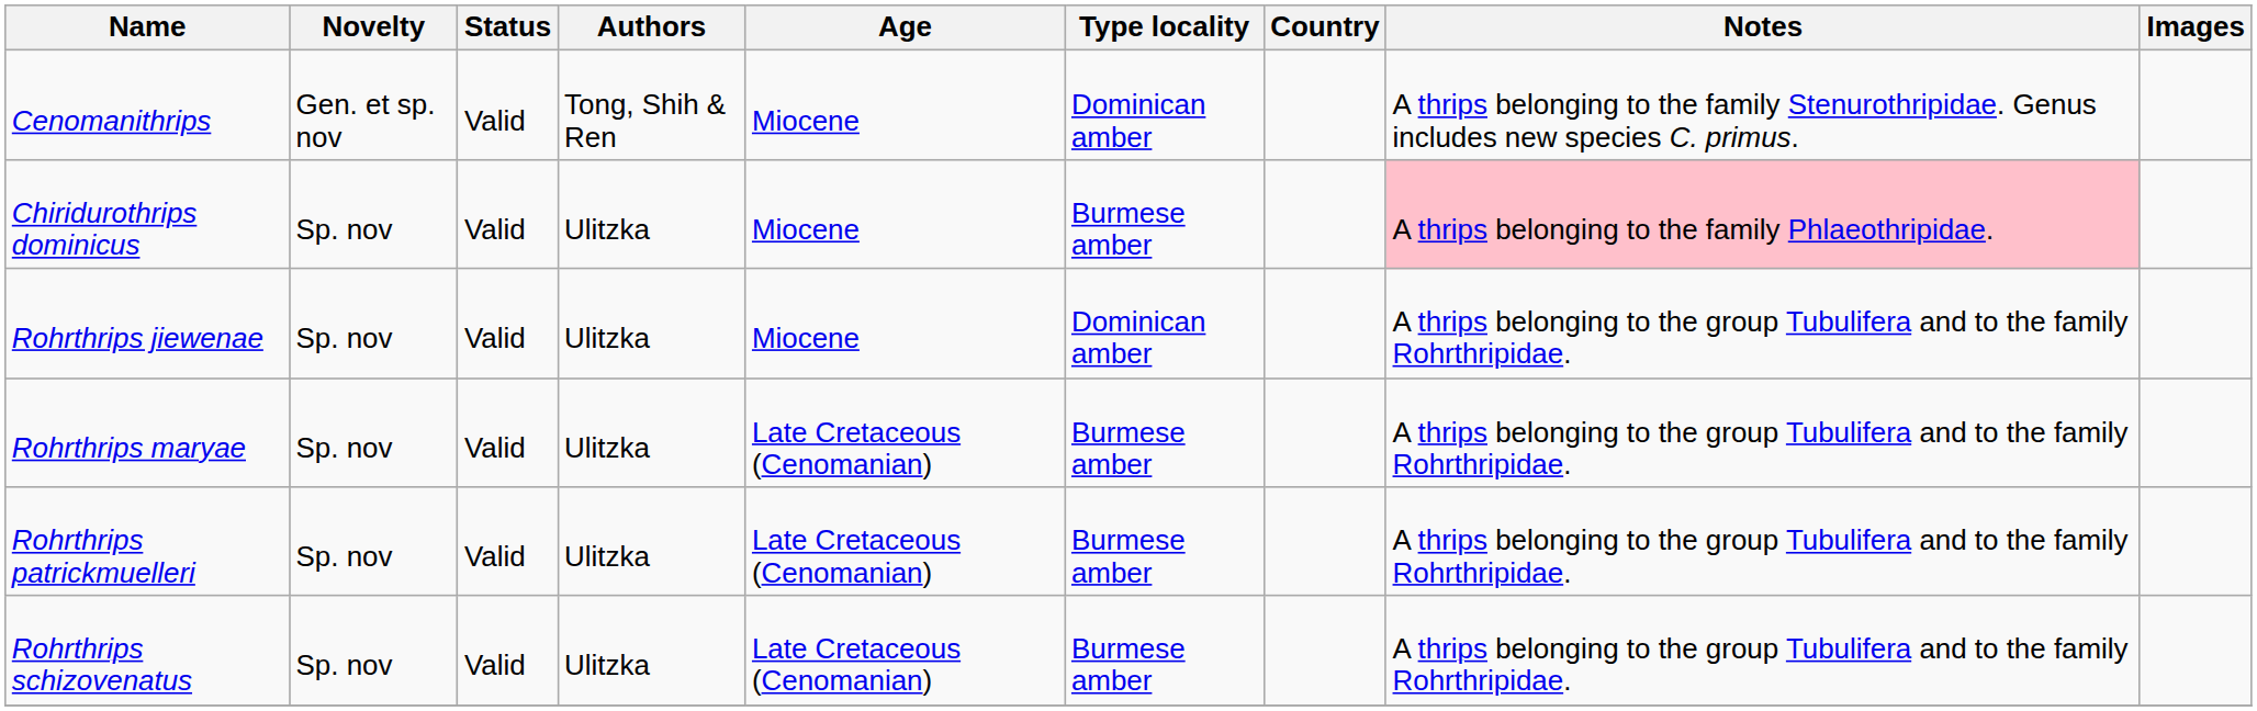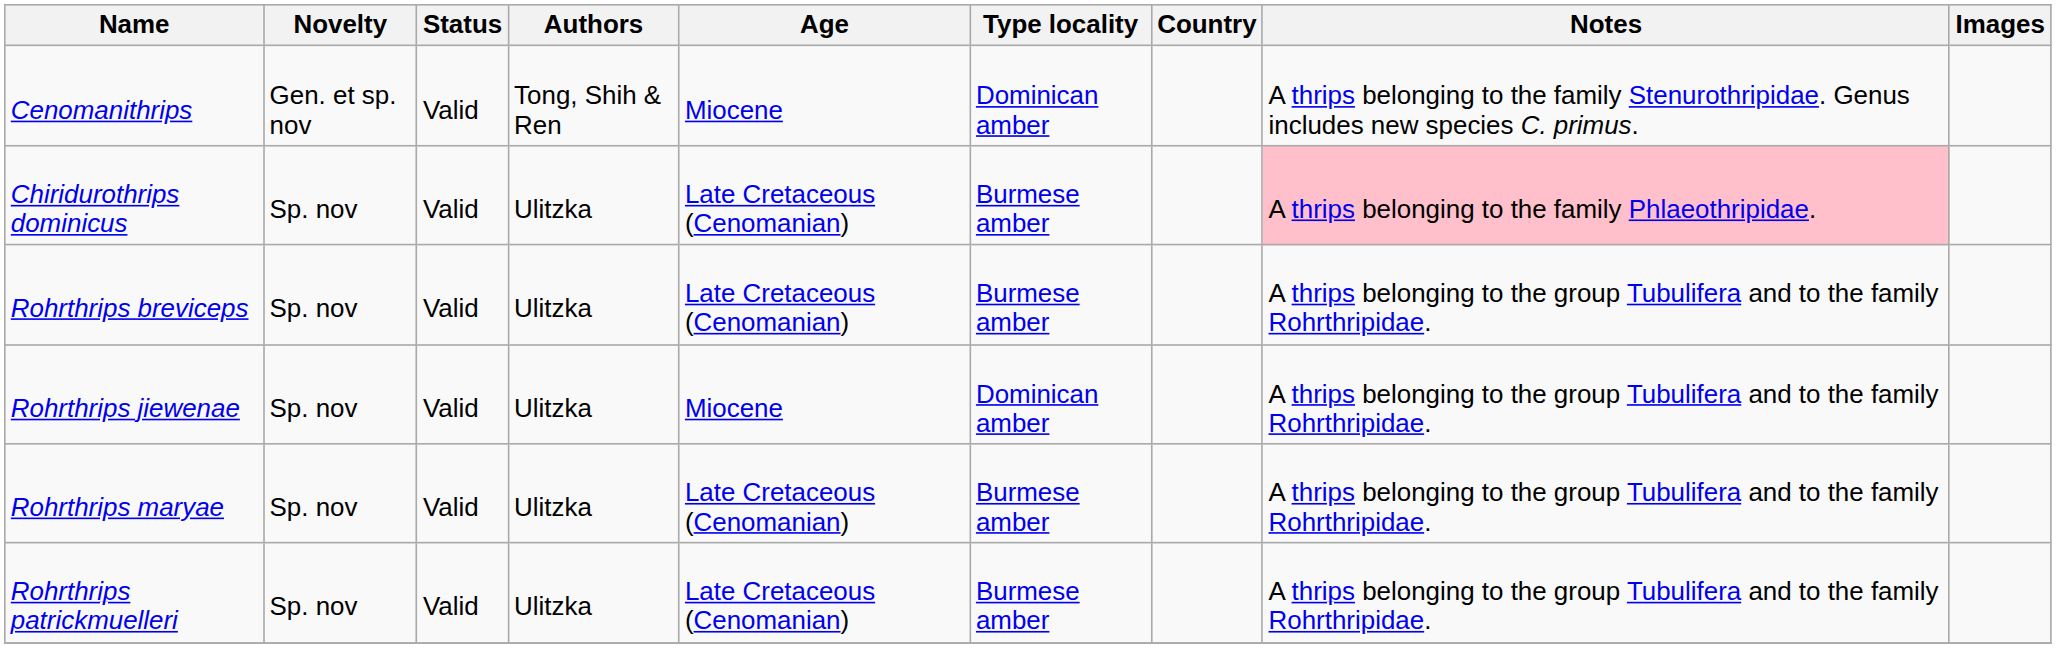 <table class="wikitable sortable" align="center" width="100%">
 <tr>
 <th>Name</th>
 <th>Novelty</th>
 <th>Status</th>
 <th>Authors</th>
 <th>Age</th>
 <th>Type locality</th>
 <th>Country</th>
 <th>Notes</th>
 <th>Images</th>
 </tr>
 <tr>
 <td><br><em><a href='#'>Cenomanithrips</a></em></td>
 <td><br>Gen. et sp. nov</td>
 <td><br>Valid</td>
 <td><br>Tong, Shih & Ren</td>
 <td><br><a href='#'>Miocene</a></td>
 <td><br><a href='#'>Dominican amber</a></td>
 <td><br></td>
 <td><br>A <a href='#'>thrips</a> belonging to the family <a href='#'>Stenurothripidae</a>. Genus includes new species <em>C. primus</em>.</td>
 <td></td>
 </tr>
 <tr>
 <td><br><em><a href='#'>Chiridurothrips dominicus</a></em></td>
 <td><br>Sp. nov</td>
 <td><br>Valid</td>
 <td><br>Ulitzka</td>
-<td><br><a href='#'>Miocene</a></td>
+<td><br><a href='#'>Late Cretaceous</a> (<a href='#'>Cenomanian</a>)</td>
 <td><br><a href='#'>Burmese amber</a></td>
 <td><br></td>
 <td style="background: pink;"><br>A <a href='#'>thrips</a> belonging to the family <a href='#'>Phlaeothripidae</a>.</td>
 <td></td>
+</tr>
+<tr>
+<td><br><em><a href='#'>Rohrthrips breviceps</a></em></td>
+<td><br>Sp. nov</td>
+<td><br>Valid</td>
+<td><br>Ulitzka</td>
+<td><br><a href='#'>Late Cretaceous</a> (<a href='#'>Cenomanian</a>)</td>
+<td><br><a href='#'>Burmese amber</a></td>
+<td><br></td>
+<td><br>A <a href='#'>thrips</a> belonging to the group <a href='#'>Tubulifera</a> and to the family <a href='#'>Rohrthripidae</a>.</td>
+<td><br></td>
 </tr>
 <tr>
 <td><br><em><a href='#'>Rohrthrips jiewenae</a></em></td>
 <td><br>Sp. nov</td>
 <td><br>Valid</td>
 <td><br>Ulitzka</td>
 <td><br><a href='#'>Miocene</a></td>
 <td><br><a href='#'>Dominican amber</a></td>
 <td><br></td>
 <td><br>A <a href='#'>thrips</a> belonging to the group <a href='#'>Tubulifera</a> and to the family <a href='#'>Rohrthripidae</a>.</td>
 <td><br></td>
 </tr>
 <tr>
 <td><br><em><a href='#'>Rohrthrips maryae</a></em></td>
 <td><br>Sp. nov</td>
 <td><br>Valid</td>
 <td><br>Ulitzka</td>
 <td><br><a href='#'>Late Cretaceous</a> (<a href='#'>Cenomanian</a>)</td>
 <td><br><a href='#'>Burmese amber</a></td>
 <td><br></td>
 <td><br>A <a href='#'>thrips</a> belonging to the group <a href='#'>Tubulifera</a> and to the family <a href='#'>Rohrthripidae</a>.</td>
 <td><br></td>
 </tr>
 <tr>
 <td><br><em><a href='#'>Rohrthrips patrickmuelleri</a></em></td>
 <td><br>Sp. nov</td>
 <td><br>Valid</td>
 <td><br>Ulitzka</td>
 <td><br><a href='#'>Late Cretaceous</a> (<a href='#'>Cenomanian</a>)</td>
 <td><br><a href='#'>Burmese amber</a></td>
 <td><br></td>
 <td><br>A <a href='#'>thrips</a> belonging to the group <a href='#'>Tubulifera</a> and to the family <a href='#'>Rohrthripidae</a>.</td>
 <td><br></td>
 </tr>
 <tr>
-<td><br><em><a href='#'>Rohrthrips schizovenatus</a></em></td>
-<td><br>Sp. nov</td>
-<td><br>Valid</td>
-<td><br>Ulitzka</td>
-<td><br><a href='#'>Late Cretaceous</a> (<a href='#'>Cenomanian</a>)</td>
-<td><br><a href='#'>Burmese amber</a></td>
-<td><br></td>
-<td><br>A <a href='#'>thrips</a> belonging to the group <a href='#'>Tubulifera</a> and to the family <a href='#'>Rohrthripidae</a>.</td>
-<td><br></td>
-</tr>
-<tr>
 </tr>
 </table>
